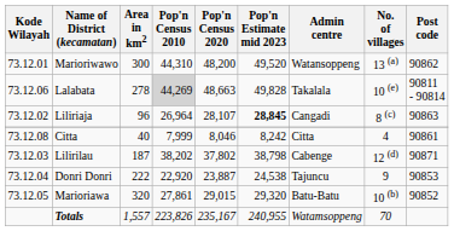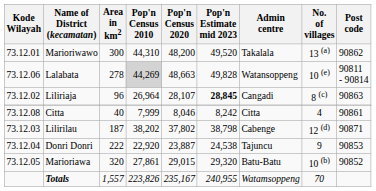 <table class="sortable wikitable">
 <tr>
 <th>Kode <br>Wilayah</th>
 <th>Name of<br>District<br>(<em>kecamatan</em>)</th>
 <th>Area<br>in<br>km<sup>2</sup></th>
 <th>Pop'n<br>Census<br>2010</th>
 <th>Pop'n<br>Census<br>2020</th>
 <th>Pop'n<br>Estimate<br>mid 2023</th>
 <th>Admin<br>centre</th>
 <th>No.<br>of<br>villages</th>
 <th>Post<br>code</th>
 </tr>
 <tr>
 <td>73.12.01</td>
 <td>Marioriwawo</td>
 <td align="right">300</td>
 <td align="right">44,310</td>
 <td align="right">48,200</td>
 <td align="right">49,520</td>
-<td>Watansoppeng</td>
+<td>Takalala</td>
 <td align="center">13 <sup>(a)</sup></td>
 <td>90862</td>
 </tr>
 <tr>
 <td>73.12.06</td>
 <td>Lalabata</td>
 <td align="right">278</td>
 <td align="right" style="background: lightgrey;">44,269</td>
 <td align="right">48,663</td>
 <td align="right">49,828</td>
-<td>Takalala</td>
+<td>Watansoppeng</td>
 <td align="center">10 <sup>(e)</sup></td>
 <td>90811<br>- 90814</td>
 </tr>
 <tr>
 <td>73.12.02</td>
 <td>Liliriaja</td>
 <td align="right">96</td>
 <td align="right">26,964</td>
 <td align="right">28,107</td>
 <td align="right"><strong>28,845</strong></td>
 <td>Cangadi</td>
 <td align="center">8 <sup>(c)</sup></td>
 <td>90863</td>
 </tr>
 <tr | 73.12.07 || Ganra                                                                                                                                                                                                                                                                                                                                                                                                                                                                               ||align="right"|57||align="right"|11,301||align="right"|11,447||align="right"|11,864||Ganra||align="center"|4||90860>
 </tr>
 <tr>
 <td>73.12.08</td>
 <td>Citta</td>
 <td align="right">40</td>
 <td align="right">7,999</td>
 <td align="right">8,046</td>
 <td align="right">8,242</td>
 <td>Citta</td>
 <td align="center">4</td>
 <td>90861</td>
 </tr>
 <tr>
 <td>73.12.03</td>
 <td>Lilirilau</td>
 <td align="right">187</td>
 <td align="right">38,202</td>
 <td align="right">37,802</td>
 <td align="right">38,798</td>
 <td>Cabenge</td>
 <td align="center">12                               <sup>(d)</sup></td>
 <td>90871</td>
 </tr>
 <tr>
 <td>73.12.04</td>
 <td>Donri                                                                                                                                                                                                    Donri</td>
 <td align="right">222</td>
 <td align="right">22,920</td>
 <td align="right">23,887</td>
 <td align="right">24,538</td>
 <td>Tajuncu</td>
 <td align="center">9</td>
 <td>90853</td>
 </tr>
 <tr>
 <td>73.12.05</td>
 <td>Marioriawa</td>
 <td align="right">320</td>
 <td align="right">27,861</td>
 <td align="right">29,015</td>
 <td align="right">29,320</td>
 <td>Batu-Batu</td>
 <td align="center">10 <sup>(b)</sup></td>
 <td>90852</td>
 </tr>
 <tr>
 <td></td>
 <td><strong><em>Totals</em></strong></td>
 <td align="right"><em>1,557</em></td>
 <td align="right"><em>223,826</em></td>
 <td align="right"><em>235,167</em></td>
 <td align="right"><em>240,955</em></td>
 <td><em>Watamsoppeng</em></td>
 <td align="center"><em>70</em></td>
 <td></td>
 </tr>
 </table>
